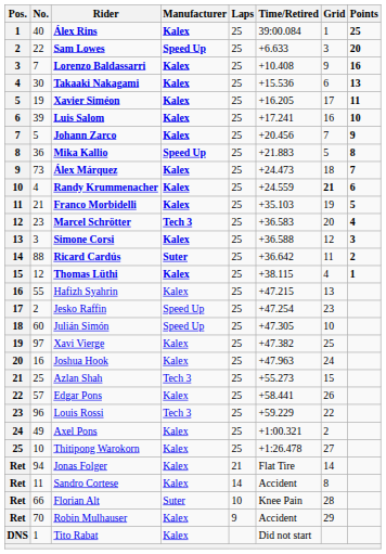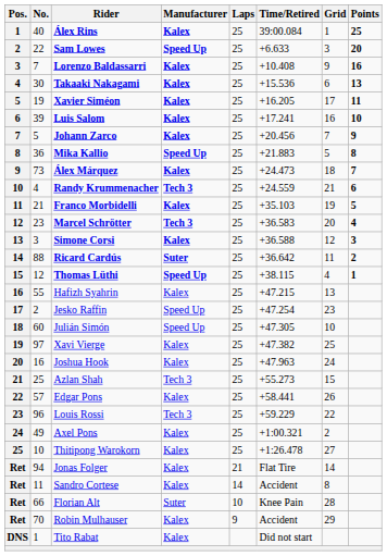 <table class="wikitable" style="font-size: 95%;">
 <tr>
 <th>Pos.</th>
 <th>No.</th>
 <th>Rider</th>
 <th>Manufacturer</th>
 <th>Laps</th>
 <th>Time/Retired</th>
 <th>Grid</th>
 <th>Points</th>
 </tr>
 <tr>
 <th>1</th>
 <td>40</td>
 <td> <strong><a href='#'>Álex Rins</a></strong></td>
 <td><strong><a href='#'>Kalex</a></strong></td>
 <td>25</td>
 <td>39:00.084</td>
 <td>1</td>
 <td><strong>25</strong></td>
 </tr>
 <tr>
 <th>2</th>
 <td>22</td>
 <td> <strong><a href='#'>Sam Lowes</a></strong></td>
 <td><strong><a href='#'>Speed Up</a></strong></td>
 <td>25</td>
 <td>+6.633</td>
 <td>3</td>
 <td><strong>20</strong></td>
 </tr>
 <tr>
 <th>3</th>
 <td>7</td>
 <td> <strong><a href='#'>Lorenzo Baldassarri</a></strong></td>
 <td><strong><a href='#'>Kalex</a></strong></td>
 <td>25</td>
 <td>+10.408</td>
 <td>9</td>
 <td><strong>16</strong></td>
 </tr>
 <tr>
 <th>4</th>
 <td>30</td>
 <td> <strong><a href='#'>Takaaki Nakagami</a></strong></td>
 <td><strong><a href='#'>Kalex</a></strong></td>
 <td>25</td>
 <td>+15.536</td>
 <td>6</td>
 <td><strong>13</strong></td>
 </tr>
 <tr>
 <th>5</th>
 <td>19</td>
 <td> <strong><a href='#'>Xavier Siméon</a></strong></td>
 <td><strong><a href='#'>Kalex</a></strong></td>
 <td>25</td>
 <td>+16.205</td>
 <td>17</td>
 <td><strong>11</strong></td>
 </tr>
 <tr>
 <th>6</th>
 <td>39</td>
 <td> <strong><a href='#'>Luis Salom</a></strong></td>
 <td><strong><a href='#'>Kalex</a></strong></td>
 <td>25</td>
 <td>+17.241</td>
 <td>16</td>
 <td><strong>10</strong></td>
 </tr>
 <tr>
 <th>7</th>
 <td>5</td>
 <td> <strong><a href='#'>Johann Zarco</a></strong></td>
 <td><strong><a href='#'>Kalex</a></strong></td>
 <td>25</td>
 <td>+20.456</td>
 <td>7</td>
 <td><strong>9</strong></td>
 </tr>
 <tr>
 <th>8</th>
 <td>36</td>
 <td> <strong><a href='#'>Mika Kallio</a></strong></td>
 <td><strong><a href='#'>Speed Up</a></strong></td>
 <td>25</td>
 <td>+21.883</td>
 <td>5</td>
 <td><strong>8</strong></td>
 </tr>
 <tr>
 <th>9</th>
 <td>73</td>
 <td> <strong><a href='#'>Álex Márquez</a></strong></td>
 <td><strong><a href='#'>Kalex</a></strong></td>
 <td>25</td>
 <td>+24.473</td>
 <td>18</td>
 <td><strong>7</strong></td>
 </tr>
 <tr>
 <th>10</th>
 <td>4</td>
 <td> <strong><a href='#'>Randy Krummenacher</a></strong></td>
-<td><strong><a href='#'>Kalex</a></strong></td>
+<td><strong><a href='#'>Tech 3</a></strong></td>
 <td>25</td>
 <td>+24.559</td>
-<td><strong>21</strong></td>
+<td>21</td>
 <td><strong>6</strong></td>
 </tr>
 <tr>
 <th>11</th>
 <td>21</td>
 <td> <strong><a href='#'>Franco Morbidelli</a></strong></td>
 <td><strong><a href='#'>Kalex</a></strong></td>
 <td>25</td>
 <td>+35.103</td>
 <td>19</td>
 <td><strong>5</strong></td>
 </tr>
 <tr>
 <th>12</th>
 <td>23</td>
 <td> <strong><a href='#'>Marcel Schrötter</a></strong></td>
 <td><strong><a href='#'>Tech 3</a></strong></td>
 <td>25</td>
 <td>+36.583</td>
 <td>20</td>
 <td><strong>4</strong></td>
 </tr>
 <tr>
 <th>13</th>
 <td>3</td>
 <td> <strong><a href='#'>Simone Corsi</a></strong></td>
 <td><strong><a href='#'>Kalex</a></strong></td>
 <td>25</td>
 <td>+36.588</td>
 <td>12</td>
 <td><strong>3</strong></td>
 </tr>
 <tr>
 <th>14</th>
 <td>88</td>
 <td> <strong><a href='#'>Ricard Cardús</a></strong></td>
 <td><strong><a href='#'>Suter</a></strong></td>
 <td>25</td>
 <td>+36.642</td>
 <td>11</td>
 <td><strong>2</strong></td>
 </tr>
 <tr>
 <th>15</th>
 <td>12</td>
 <td> <strong><a href='#'>Thomas Lüthi</a></strong></td>
-<td><strong><a href='#'>Kalex</a></strong></td>
+<td><strong><a href='#'>Speed Up</a></strong></td>
 <td>25</td>
 <td>+38.115</td>
 <td>4</td>
 <td><strong>1</strong></td>
 </tr>
 <tr>
 <th>16</th>
 <td>55</td>
 <td> <a href='#'>Hafizh Syahrin</a></td>
 <td><a href='#'>Kalex</a></td>
 <td>25</td>
 <td>+47.215</td>
 <td>13</td>
 <td></td>
 </tr>
 <tr>
 <th>17</th>
 <td>2</td>
 <td> <a href='#'>Jesko Raffin</a></td>
 <td><a href='#'>Speed Up</a></td>
 <td>25</td>
 <td>+47.254</td>
 <td>23</td>
 <td></td>
 </tr>
 <tr>
 <th>18</th>
 <td>60</td>
 <td> <a href='#'>Julián Simón</a></td>
 <td><a href='#'>Speed Up</a></td>
 <td>25</td>
 <td>+47.305</td>
 <td>10</td>
 <td></td>
 </tr>
 <tr>
 <th>19</th>
 <td>97</td>
 <td> <a href='#'>Xavi Vierge</a></td>
 <td><a href='#'>Kalex</a></td>
 <td>25</td>
 <td>+47.382</td>
 <td>25</td>
 <td></td>
 </tr>
 <tr>
 <th>20</th>
 <td>16</td>
 <td> <a href='#'>Joshua Hook</a></td>
 <td><a href='#'>Kalex</a></td>
 <td>25</td>
 <td>+47.963</td>
 <td>24</td>
 <td></td>
 </tr>
 <tr>
 <th>21</th>
 <td>25</td>
 <td> <a href='#'>Azlan Shah</a></td>
 <td><a href='#'>Tech 3</a></td>
 <td>25</td>
 <td>+55.273</td>
 <td>15</td>
 <td></td>
 </tr>
 <tr>
 <th>22</th>
 <td>57</td>
 <td> <a href='#'>Edgar Pons</a></td>
 <td><a href='#'>Kalex</a></td>
 <td>25</td>
 <td>+58.441</td>
 <td>26</td>
 <td></td>
 </tr>
 <tr>
 <th>23</th>
 <td>96</td>
 <td> <a href='#'>Louis Rossi</a></td>
 <td><a href='#'>Tech 3</a></td>
 <td>25</td>
 <td>+59.229</td>
 <td>22</td>
 <td></td>
 </tr>
 <tr>
 <th>24</th>
 <td>49</td>
 <td> <a href='#'>Axel Pons</a></td>
 <td><a href='#'>Kalex</a></td>
 <td>25</td>
 <td>+1:00.321</td>
 <td>2</td>
 <td></td>
 </tr>
 <tr>
 <th>25</th>
 <td>10</td>
 <td> <a href='#'>Thitipong Warokorn</a></td>
 <td><a href='#'>Kalex</a></td>
 <td>25</td>
 <td>+1:26.478</td>
 <td>27</td>
 <td></td>
 </tr>
 <tr>
 <th>Ret</th>
 <td>94</td>
 <td> <a href='#'>Jonas Folger</a></td>
 <td><a href='#'>Kalex</a></td>
 <td>21</td>
 <td>Flat Tire</td>
 <td>14</td>
 <td></td>
 </tr>
 <tr>
 <th>Ret</th>
 <td>11</td>
 <td> <a href='#'>Sandro Cortese</a></td>
 <td><a href='#'>Kalex</a></td>
 <td>14</td>
 <td>Accident</td>
 <td>8</td>
 <td></td>
 </tr>
 <tr>
 <th>Ret</th>
 <td>66</td>
 <td> <a href='#'>Florian Alt</a></td>
 <td><a href='#'>Suter</a></td>
 <td>10</td>
 <td>Knee Pain</td>
 <td>28</td>
 <td></td>
 </tr>
 <tr>
 <th>Ret</th>
 <td>70</td>
 <td> <a href='#'>Robin Mulhauser</a></td>
 <td><a href='#'>Kalex</a></td>
 <td>9</td>
 <td>Accident</td>
 <td>29</td>
 <td></td>
 </tr>
 <tr>
 <th>DNS</th>
 <td>1</td>
 <td> <a href='#'>Tito Rabat</a></td>
 <td><a href='#'>Kalex</a></td>
 <td></td>
 <td>Did not start</td>
 <td></td>
 <td></td>
 </tr>
 <tr>
 <th colspan=8></th>
 </tr>
 </table>
